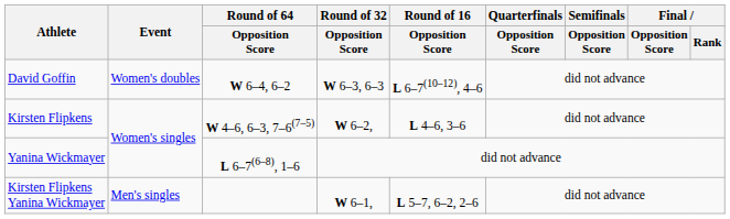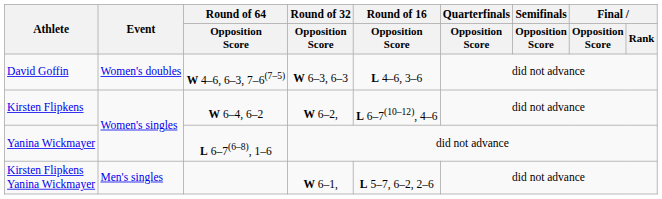 <table class=wikitable style="font-size:90%">
 <tr>
 <th rowspan="2">Athlete</th>
 <th rowspan="2">Event</th>
 <th>Round of 64</th>
 <th>Round of 32</th>
 <th>Round of 16</th>
 <th>Quarterfinals</th>
 <th>Semifinals</th>
 <th colspan=2>Final / </th>
 </tr>
 <tr style="font-size:95%">
 <th>Opposition<br>Score</th>
 <th>Opposition<br>Score</th>
 <th>Opposition<br>Score</th>
 <th>Opposition<br>Score</th>
 <th>Opposition<br>Score</th>
 <th>Opposition<br>Score</th>
 <th>Rank</th>
 </tr>
 <tr align=center>
 <td align=left><a href='#'>David Goffin</a></td>
 <td><a href='#'>Women's doubles</a></td>
-<td><br><strong>W</strong> 6–4, 6–2</td>
+<td><br><strong>W</strong> 4–6, 6–3, 7–6<sup>(7–5)</sup></td>
 <td><br><strong>W</strong> 6–3, 6–3</td>
-<td><br><strong>L</strong> 6–7<sup>(10–12)</sup>, 4–6</td>
+<td><br><strong>L</strong> 4–6, 3–6</td>
 <td colspan=4>did not advance</td>
 </tr>
 <tr align=center>
 <td align=left><a href='#'>Kirsten Flipkens</a></td>
 <td align=left rowspan=2><a href='#'>Women's singles</a></td>
-<td><br><strong>W</strong> 4–6, 6–3, 7–6<sup>(7–5)</sup></td>
+<td><br><strong>W</strong> 6–4, 6–2</td>
 <td><br><strong>W</strong> 6–2, </td>
-<td><br><strong>L</strong> 4–6, 3–6</td>
+<td><br><strong>L</strong> 6–7<sup>(10–12)</sup>, 4–6</td>
 <td colspan=5>did not advance</td>
 </tr>
 <tr align=center>
 <td align=left><a href='#'>Yanina Wickmayer</a></td>
 <td><br><strong>L</strong> 6–7<sup>(6–8)</sup>, 1–6</td>
 <td colspan=6>did not advance</td>
 </tr>
 <tr align=center>
 <td align=left><a href='#'>Kirsten Flipkens</a><br><a href='#'>Yanina Wickmayer</a></td>
 <td align=left><a href='#'>Men's singles</a></td>
 <td></td>
 <td><br><strong>W</strong> 6–1, </td>
 <td><br><strong>L</strong> 5–7, 6–2, 2–6</td>
 <td colspan=6>did not advance</td>
 </tr>
 </table>
